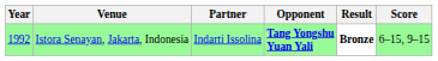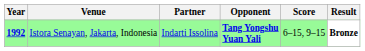 <table class="sortable wikitable" style="font-size: 90%;">
 <tr>
 <th>Year</th>
 <th>Venue</th>
 <th>Partner</th>
 <th>Opponent</th>
+<th>Score</th>
 <th>Result</th>
-<th>Score</th>
 </tr>
 <tr style="background:#98FB98">
-<td align="center"><a href='#'>1992</a></td>
+<td align="center"><strong><a href='#'>1992</a></strong></td>
 <td align="left"><a href='#'>Istora Senayan</a>, <a href='#'>Jakarta</a>, Indonesia</td>
 <td align="left"> <a href='#'>Indarti Issolina</a></td>
 <td align="left"><strong> <a href='#'>Tang Yongshu</a><br> <a href='#'>Yuan Yali</a></strong></td>
+<td align="left">6–15, 9–15</td>
 <td style="text-align:left; background:white"> <strong>Bronze</strong></td>
-<td align="left">6–15, 9–15</td>
 </tr>
 </table>
